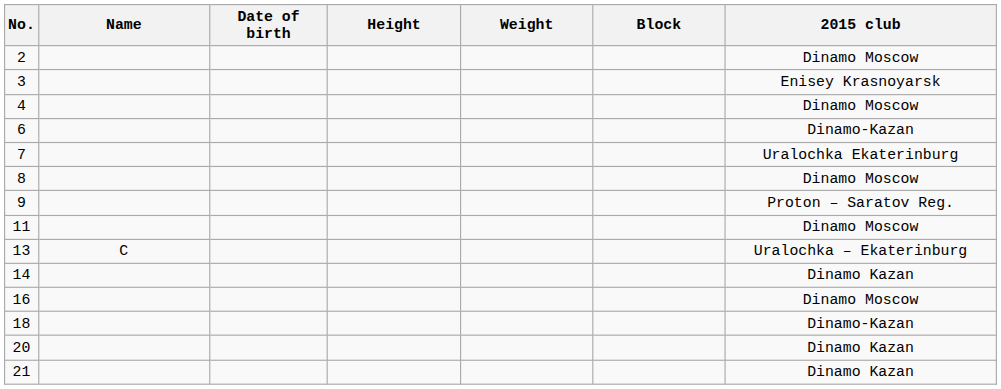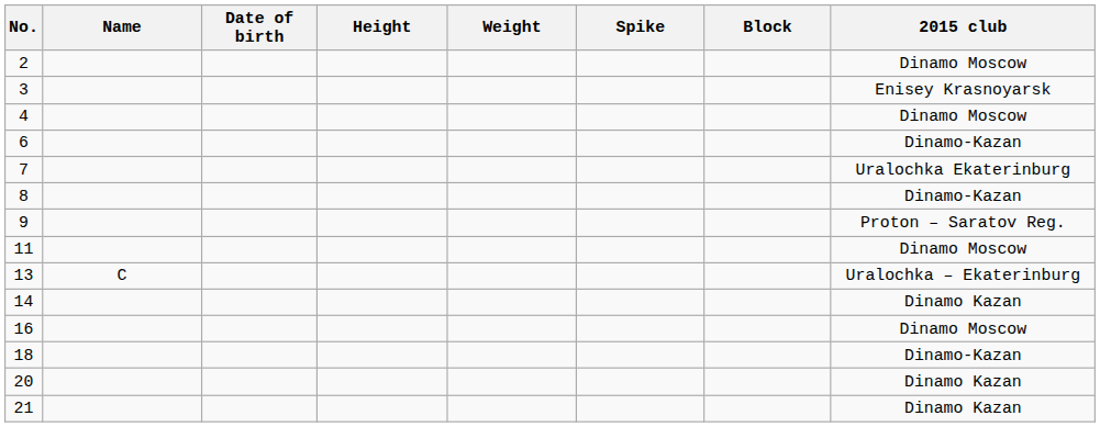 <table class="wikitable sortable" style="font-size:100%; text-align:center;">
 <tr>
 <th>No.</th>
 <th style="width:12em">Name</th>
 <th style="width:8em">Date of birth</th>
 <th style="width:9em">Height</th>
 <th style="width:9em">Weight</th>
+<th style="width:9em">Spike</th>
 <th style="width:9em">Block</th>
 <th style="width:19em">2015 club</th>
 </tr>
 <tr>
 <td>2</td>
+<td></td>
 <td></td>
 <td></td>
 <td></td>
 <td></td>
 <td></td>
 <td>Dinamo Moscow</td>
 </tr>
 <tr>
 <td>3</td>
 <td></td>
 <td></td>
 <td></td>
 <td></td>
 <td></td>
+<td></td>
 <td>Enisey Krasnoyarsk</td>
 </tr>
 <tr>
 <td>4</td>
+<td></td>
 <td></td>
 <td></td>
 <td></td>
 <td></td>
 <td></td>
 <td>Dinamo Moscow</td>
 </tr>
 <tr>
 <td>6</td>
 <td></td>
 <td></td>
 <td></td>
 <td></td>
 <td></td>
+<td></td>
 <td>Dinamo-Kazan</td>
 </tr>
 <tr>
 <td>7</td>
+<td></td>
 <td></td>
 <td></td>
 <td></td>
 <td></td>
 <td></td>
 <td>Uralochka Ekaterinburg</td>
 </tr>
 <tr>
 <td>8</td>
 <td></td>
 <td></td>
 <td></td>
 <td></td>
 <td></td>
-<td>Dinamo Moscow</td>
+<td></td>
+<td>Dinamo-Kazan</td>
 </tr>
 <tr>
 <td>9</td>
+<td></td>
 <td></td>
 <td></td>
 <td></td>
 <td></td>
 <td></td>
 <td>Proton – Saratov Reg.</td>
 </tr>
 <tr>
 <td>11</td>
 <td></td>
 <td></td>
 <td></td>
 <td></td>
 <td></td>
+<td></td>
 <td>Dinamo Moscow</td>
 </tr>
 <tr>
 <td>13</td>
 <td> C</td>
 <td></td>
 <td></td>
 <td></td>
 <td></td>
+<td></td>
 <td>Uralochka – Ekaterinburg</td>
 </tr>
 <tr>
 <td>14</td>
+<td></td>
 <td></td>
 <td></td>
 <td></td>
 <td></td>
 <td></td>
 <td>Dinamo Kazan</td>
 </tr>
 <tr>
 <td>16</td>
 <td></td>
 <td></td>
 <td></td>
 <td></td>
 <td></td>
+<td></td>
 <td>Dinamo Moscow</td>
 </tr>
 <tr>
 <td>18</td>
+<td></td>
 <td></td>
 <td></td>
 <td></td>
 <td></td>
 <td></td>
 <td>Dinamo-Kazan</td>
 </tr>
 <tr>
 <td>20</td>
 <td></td>
 <td></td>
 <td></td>
 <td></td>
 <td></td>
+<td></td>
 <td>Dinamo Kazan</td>
 </tr>
 <tr>
 <td>21</td>
 <td></td>
 <td></td>
 <td></td>
 <td></td>
 <td></td>
+<td></td>
 <td>Dinamo Kazan</td>
 </tr>
 </table>
